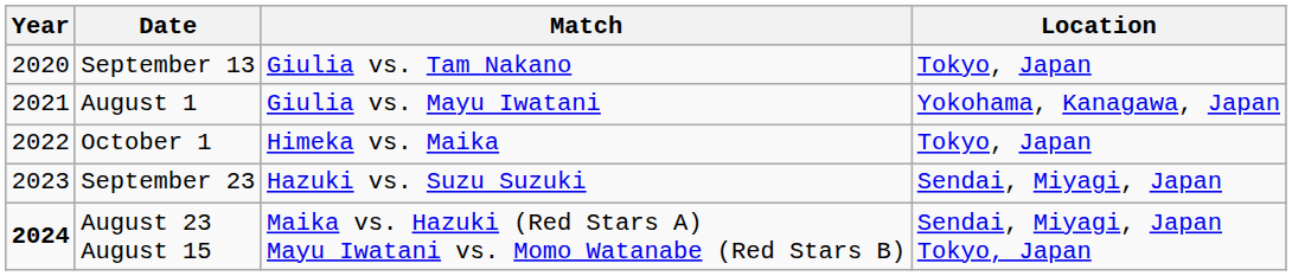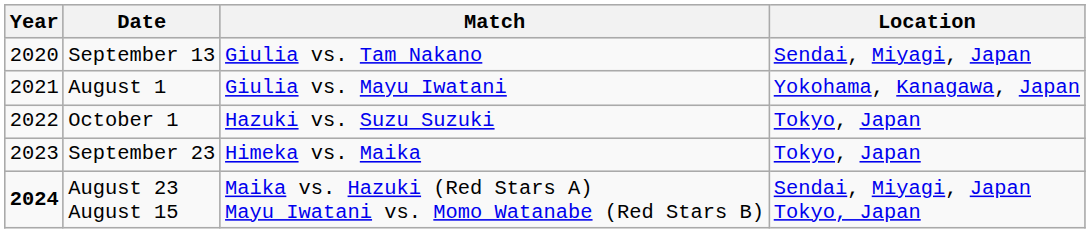 <table class="wikitable">
 <tr>
 <th>Year</th>
 <th>Date</th>
 <th>Match</th>
 <th>Location</th>
 </tr>
 <tr>
 <td>2020</td>
 <td>September 13</td>
 <td><a href='#'>Giulia</a> vs. <a href='#'>Tam Nakano</a></td>
-<td><a href='#'>Tokyo</a>, <a href='#'>Japan</a></td>
+<td><a href='#'>Sendai</a>, <a href='#'>Miyagi</a>, <a href='#'>Japan</a></td>
 </tr>
 <tr>
 <td>2021</td>
 <td>August 1</td>
 <td><a href='#'>Giulia</a> vs. <a href='#'>Mayu Iwatani</a></td>
 <td><a href='#'>Yokohama</a>, <a href='#'>Kanagawa</a>, <a href='#'>Japan</a></td>
 </tr>
 <tr>
 <td>2022</td>
 <td>October 1</td>
-<td><a href='#'>Himeka</a> vs. <a href='#'>Maika</a></td>
+<td><a href='#'>Hazuki</a> vs. <a href='#'>Suzu Suzuki</a></td>
 <td><a href='#'>Tokyo</a>, <a href='#'>Japan</a></td>
 </tr>
 <tr>
 <td>2023</td>
 <td>September 23</td>
-<td><a href='#'>Hazuki</a> vs. <a href='#'>Suzu Suzuki</a></td>
-<td><a href='#'>Sendai</a>, <a href='#'>Miyagi</a>, <a href='#'>Japan</a></td>
+<td><a href='#'>Himeka</a> vs. <a href='#'>Maika</a></td>
+<td><a href='#'>Tokyo</a>, <a href='#'>Japan</a></td>
 </tr>
 <tr>
 <td><strong>2024</strong></td>
 <td>August 23<br>August 15</td>
 <td><a href='#'>Maika</a> vs. <a href='#'>Hazuki</a> (Red Stars A)<br><a href='#'>Mayu Iwatani</a> vs. <a href='#'>Momo Watanabe</a> (Red Stars B)</td>
 <td><a href='#'>Sendai</a>, <a href='#'>Miyagi</a>, <a href='#'>Japan</a><br><a href='#'>Tokyo, Japan</a></td>
 </tr>
 </table>
